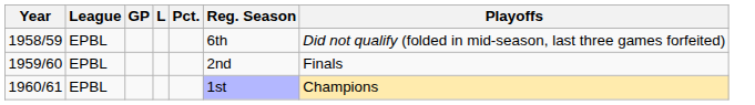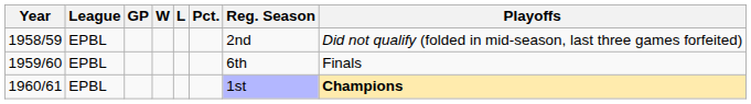 <table class="wikitable">
 <tr>
 <th>Year</th>
 <th>League</th>
 <th>GP</th>
+<th>W</th>
 <th>L</th>
 <th>Pct.</th>
 <th>Reg. Season</th>
 <th>Playoffs</th>
 </tr>
 <tr>
 <td>1958/59</td>
 <td>EPBL</td>
 <td></td>
 <td></td>
 <td></td>
-<td>6th</td>
+<td></td>
+<td>2nd</td>
 <td><em>Did not qualify</em> (folded in mid-season, last three games forfeited)</td>
 </tr>
 <tr>
 <td>1959/60</td>
 <td>EPBL</td>
 <td></td>
 <td></td>
 <td></td>
-<td>2nd</td>
+<td></td>
+<td>6th</td>
 <td>Finals</td>
 </tr>
 <tr>
 <td>1960/61</td>
 <td>EPBL</td>
 <td></td>
 <td></td>
 <td></td>
+<td></td>
 <td bgcolor="B3B7FF">1st</td>
-<td bgcolor="FFEBAD">Champions</td>
+<td bgcolor="FFEBAD"><strong>Champions</strong></td>
 </tr>
 </table>
